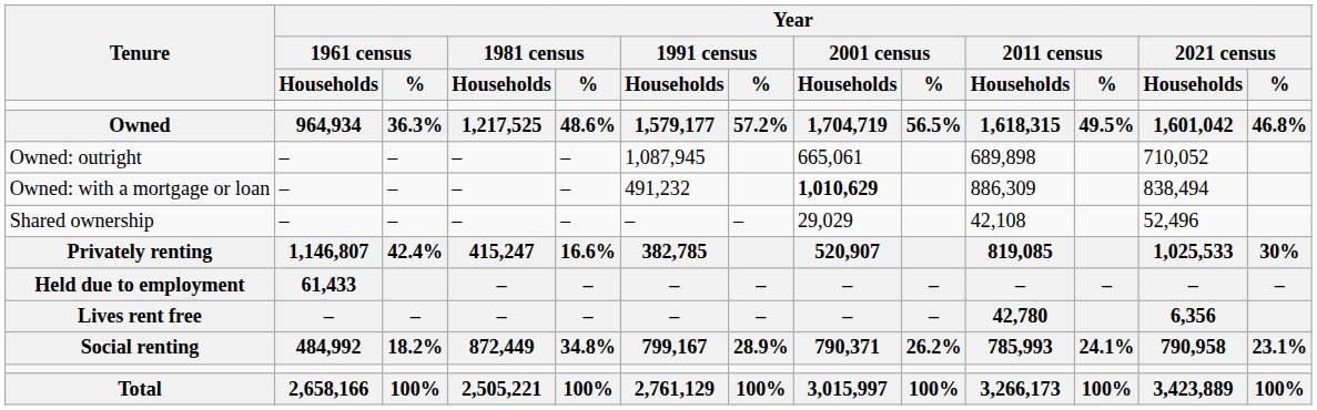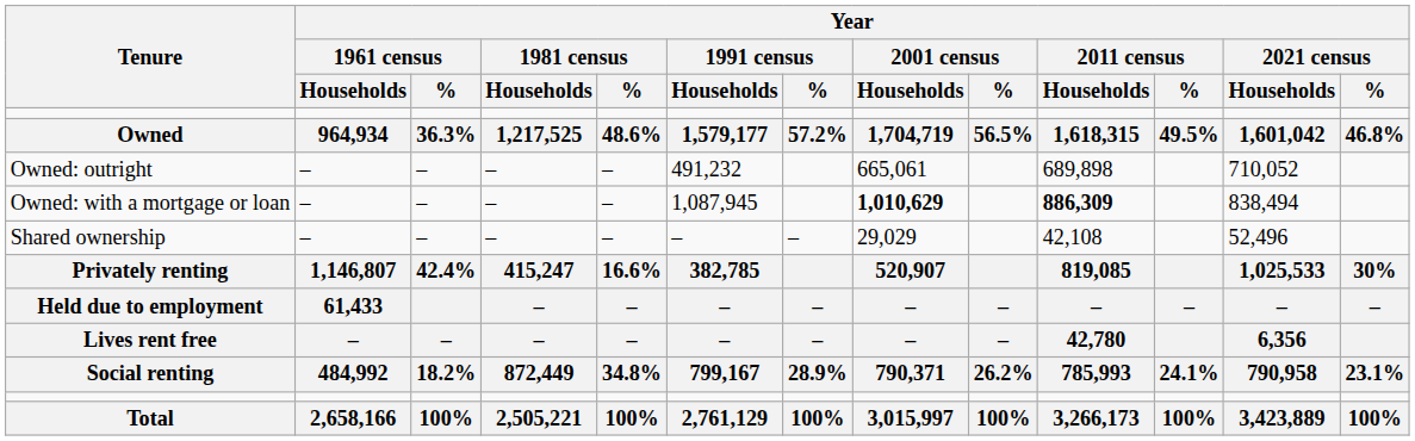 <table class="wikitable">
 <tr>
 <th rowspan="3">Tenure</th>
 <th colspan="12">Year</th>
 </tr>
 <tr>
 <th colspan="2">1961 census</th>
 <th colspan="2">1981 census</th>
 <th colspan="2">1991 census</th>
 <th colspan="2">2001 census</th>
 <th colspan="2">2011 census</th>
 <th colspan="2">2021 census</th>
 </tr>
 <tr>
 <th>Households</th>
 <th>%</th>
 <th>Households</th>
 <th>%</th>
 <th>Households</th>
 <th>%</th>
 <th>Households</th>
 <th>%</th>
 <th>Households</th>
 <th>%</th>
 <th>Households</th>
 <th>%</th>
 </tr>
 <tr>
 <td></td>
 <td></td>
 <td></td>
 <td></td>
 <td></td>
 <td></td>
 <td></td>
 <td></td>
 <td></td>
 <td></td>
 <td></td>
 <td></td>
 <td></td>
 </tr>
 <tr>
 <th>Owned</th>
 <th>964,934</th>
 <th>36.3%</th>
 <th>1,217,525</th>
 <th>48.6%</th>
 <th>1,579,177</th>
 <th>57.2%</th>
 <th>1,704,719</th>
 <th>56.5%</th>
 <th>1,618,315</th>
 <th>49.5%</th>
 <th>1,601,042</th>
 <th>46.8%</th>
 </tr>
 <tr>
 <td>Owned: outright</td>
 <td>–</td>
 <td>–</td>
 <td>–</td>
 <td>–</td>
-<td>1,087,945</td>
+<td>491,232</td>
 <td></td>
 <td>665,061</td>
 <td></td>
 <td>689,898</td>
 <td></td>
 <td>710,052</td>
 <td></td>
 </tr>
 <tr>
 <td>Owned: with a mortgage or loan</td>
 <td>–</td>
 <td>–</td>
 <td>–</td>
 <td>–</td>
-<td>491,232</td>
+<td>1,087,945</td>
 <td></td>
 <td><strong>1,010,629</strong></td>
 <td></td>
-<td>886,309</td>
+<td><strong>886,309</strong></td>
 <td></td>
 <td>838,494</td>
 <td></td>
 </tr>
 <tr>
 <td>Shared ownership</td>
 <td>–</td>
 <td>–</td>
 <td>–</td>
 <td>–</td>
 <td>–</td>
 <td>–</td>
 <td>29,029</td>
 <td></td>
 <td>42,108</td>
 <td></td>
 <td>52,496</td>
 <td></td>
 </tr>
 <tr>
 <th>Privately renting</th>
 <th>1,146,807</th>
 <th>42.4%</th>
 <th>415,247</th>
 <th>16.6%</th>
 <th>382,785</th>
 <th></th>
 <th>520,907</th>
 <th></th>
 <th>819,085</th>
 <th></th>
 <th>1,025,533</th>
 <th>30%</th>
 </tr>
 <tr>
 <th>Held due to employment</th>
 <th>61,433</th>
 <th></th>
 <th>–</th>
 <th>–</th>
 <th>–</th>
 <th>–</th>
 <th>–</th>
 <th>–</th>
 <th>–</th>
 <th>–</th>
 <th>–</th>
 <th>–</th>
 </tr>
 <tr>
 <th>Lives rent free</th>
 <th>–</th>
 <th>–</th>
 <th>–</th>
 <th>–</th>
 <th>–</th>
 <th>–</th>
 <th>–</th>
 <th>–</th>
 <th>42,780</th>
 <th></th>
 <th>6,356</th>
 <th></th>
 </tr>
 <tr>
 <th>Social renting</th>
 <th>484,992</th>
 <th>18.2%</th>
 <th>872,449</th>
 <th>34.8%</th>
 <th>799,167</th>
 <th>28.9%</th>
 <th>790,371</th>
 <th>26.2%</th>
 <th>785,993</th>
 <th>24.1%</th>
 <th>790,958</th>
 <th>23.1%</th>
 </tr>
 <tr>
 <td></td>
 <td></td>
 <td></td>
 <td></td>
 <td></td>
 <td></td>
 <td></td>
 <td></td>
 <td></td>
 <td></td>
 <td></td>
 <td></td>
 <td></td>
 </tr>
 <tr>
 <th>Total</th>
 <th>2,658,166</th>
 <th>100%</th>
 <th>2,505,221</th>
 <th>100%</th>
 <th>2,761,129</th>
 <th>100%</th>
 <th>3,015,997</th>
 <th>100%</th>
 <th>3,266,173</th>
 <th>100%</th>
 <th>3,423,889</th>
 <th>100%</th>
 </tr>
 </table>
